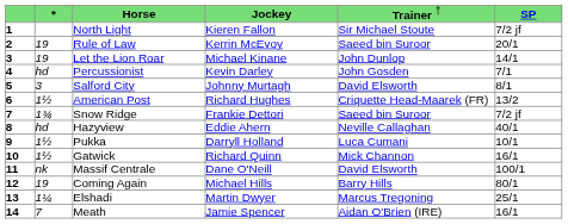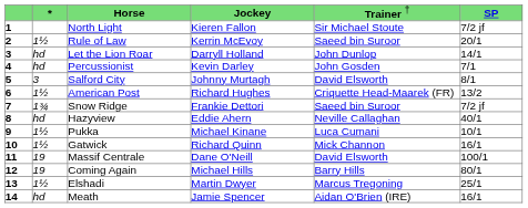 <table border="1" cellpadding="0" style="border-collapse: collapse; font-size:90%">
 <tr bgcolor="#77dd77" align="center">
 <td width="35px"></td>
 <td width="45px"><strong>*</strong></td>
 <td width="160px"><strong>Horse</strong></td>
 <td width="160px"><strong>Jockey</strong></td>
 <td width="190px"><strong>Trainer</strong> <sup>†</sup></td>
 <td width="80px"><strong><a href='#'>SP</a></strong></td>
 </tr>
 <tr>
 <td><strong>1</strong></td>
 <td></td>
 <td><a href='#'>North Light</a></td>
 <td><a href='#'>Kieren Fallon</a></td>
 <td><a href='#'>Sir Michael Stoute</a></td>
 <td>7/2 jf</td>
 </tr>
 <tr>
 <td><strong>2</strong></td>
-<td><em>19</em></td>
+<td><em>1½</em></td>
 <td><a href='#'>Rule of Law</a></td>
 <td><a href='#'>Kerrin McEvoy</a></td>
 <td><a href='#'>Saeed bin Suroor</a></td>
 <td>20/1</td>
 </tr>
 <tr>
 <td><strong>3</strong></td>
-<td><em>19</em></td>
+<td><em>hd</em></td>
 <td><a href='#'>Let the Lion Roar</a></td>
-<td><a href='#'>Michael Kinane</a></td>
+<td><a href='#'>Darryll Holland</a></td>
 <td><a href='#'>John Dunlop</a></td>
 <td>14/1</td>
 </tr>
 <tr>
 <td><strong>4</strong></td>
 <td><em>hd</em></td>
 <td><a href='#'>Percussionist</a></td>
 <td><a href='#'>Kevin Darley</a></td>
 <td><a href='#'>John Gosden</a></td>
 <td>7/1</td>
 </tr>
 <tr>
 <td><strong>5</strong></td>
 <td><em>3</em></td>
 <td><a href='#'>Salford City</a></td>
 <td><a href='#'>Johnny Murtagh</a></td>
 <td><a href='#'>David Elsworth</a></td>
 <td>8/1</td>
 </tr>
 <tr>
 <td><strong>6</strong></td>
 <td><em>1½</em></td>
 <td><a href='#'>American Post</a></td>
 <td><a href='#'>Richard Hughes</a></td>
 <td><a href='#'>Criquette Head-Maarek</a> (FR)</td>
 <td>13/2</td>
 </tr>
 <tr>
 <td><strong>7</strong></td>
 <td><em>1¾</em></td>
 <td>Snow Ridge</td>
 <td><a href='#'>Frankie Dettori</a></td>
 <td><a href='#'>Saeed bin Suroor</a></td>
 <td>7/2 jf</td>
 </tr>
 <tr>
 <td><strong>8</strong></td>
 <td><em>hd</em></td>
 <td>Hazyview</td>
 <td><a href='#'>Eddie Ahern</a></td>
 <td><a href='#'>Neville Callaghan</a></td>
 <td>40/1</td>
 </tr>
 <tr>
 <td><strong>9</strong></td>
 <td><em>1½</em></td>
 <td>Pukka</td>
-<td><a href='#'>Darryll Holland</a></td>
+<td><a href='#'>Michael Kinane</a></td>
 <td><a href='#'>Luca Cumani</a></td>
 <td>10/1</td>
 </tr>
 <tr>
 <td><strong>10</strong></td>
 <td><em>1½</em></td>
 <td>Gatwick</td>
 <td><a href='#'>Richard Quinn</a></td>
 <td><a href='#'>Mick Channon</a></td>
 <td>16/1</td>
 </tr>
 <tr>
 <td><strong>11</strong></td>
-<td><em>nk</em></td>
+<td><em>19</em></td>
 <td>Massif Centrale</td>
 <td><a href='#'>Dane O'Neill</a></td>
 <td><a href='#'>David Elsworth</a></td>
 <td>100/1</td>
 </tr>
 <tr>
 <td><strong>12</strong></td>
 <td><em>19</em></td>
 <td>Coming Again</td>
 <td><a href='#'>Michael Hills</a></td>
 <td><a href='#'>Barry Hills</a></td>
 <td>80/1</td>
 </tr>
 <tr>
 <td><strong>13</strong></td>
-<td><em>1¼</em></td>
+<td><em>1½</em></td>
 <td>Elshadi</td>
 <td><a href='#'>Martin Dwyer</a></td>
 <td><a href='#'>Marcus Tregoning</a></td>
 <td>25/1</td>
 </tr>
 <tr>
 <td><strong>14</strong></td>
-<td><em>7</em></td>
+<td><em>hd</em></td>
 <td>Meath</td>
 <td><a href='#'>Jamie Spencer</a></td>
 <td><a href='#'>Aidan O'Brien</a> (IRE)</td>
 <td>16/1</td>
 </tr>
 </table>
